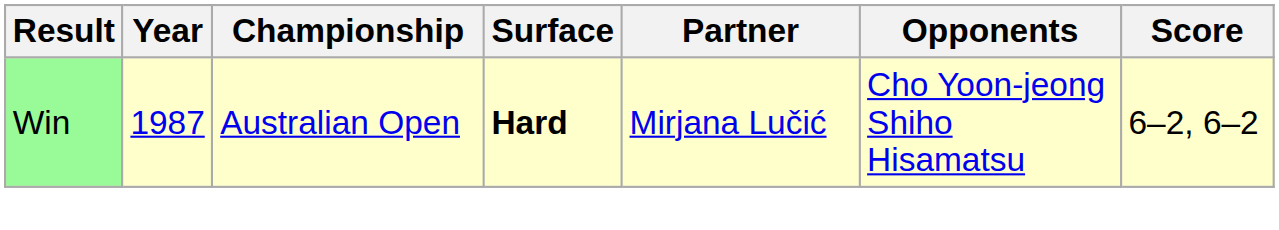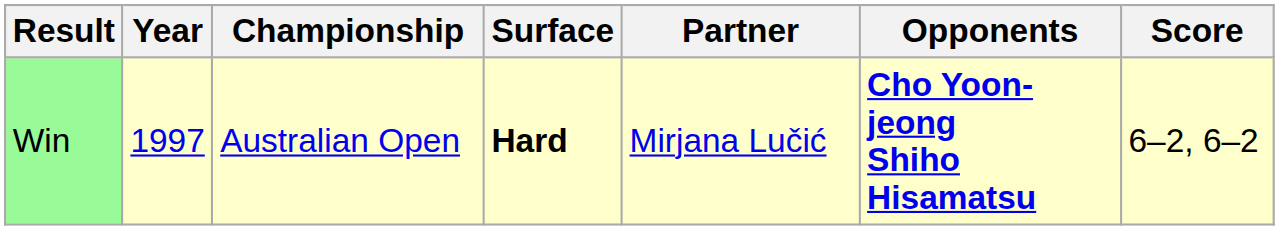 <table class="sortable wikitable">
 <tr>
 <th style="width:40px;">Result</th>
 <th style="width:30px;">Year</th>
 <th style="width:130px;">Championship</th>
 <th style="width:50px;">Surface</th>
 <th style="width:140px;">Partner</th>
 <th style="width:140px;">Opponents</th>
 <th style="width:80px;" class="unsortable">Score</th>
 </tr>
 <tr style="background:#ffffcc;">
 <td style="background:#98fb98;">Win</td>
-<td><a href='#'>1987</a></td>
+<td><a href='#'>1997</a></td>
 <td><a href='#'>Australian Open</a></td>
 <td><strong>Hard</strong></td>
 <td> <a href='#'>Mirjana Lučić</a></td>
-<td> <a href='#'>Cho Yoon-jeong</a> <br>  <a href='#'>Shiho Hisamatsu</a></td>
+<td><strong> <a href='#'>Cho Yoon-jeong</a> <br>  <a href='#'>Shiho Hisamatsu</a></strong></td>
 <td>6–2, 6–2</td>
 </tr>
 </table>
